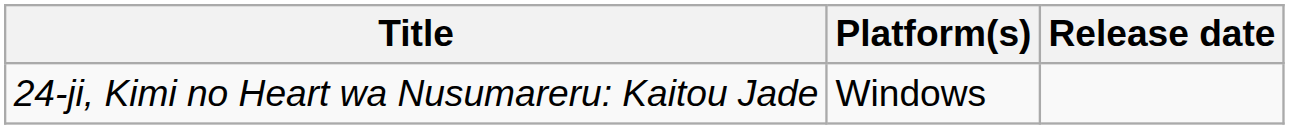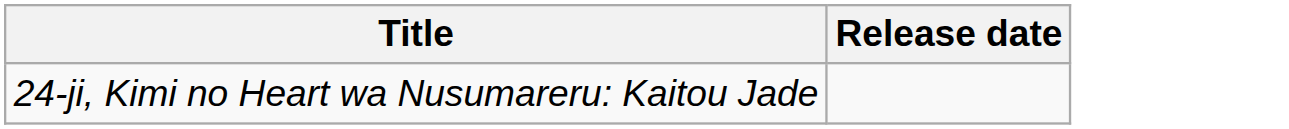 <table class="wikitable sortable" width="auto">
 <tr>
 <th>Title</th>
-<th>Platform(s)</th>
 <th>Release date</th>
 </tr>
 <tr>
 <td><em>24-ji, Kimi no Heart wa Nusumareru: Kaitou Jade</em></td>
-<td>Windows</td>
 <td></td>
 </tr>
 </table>
